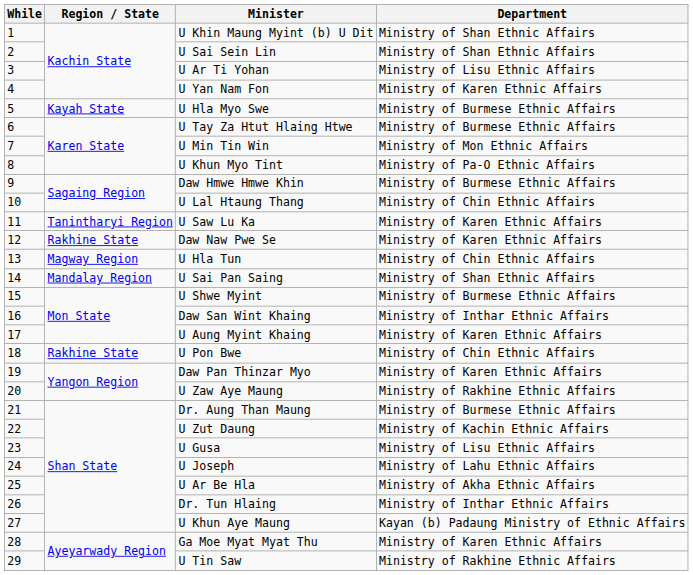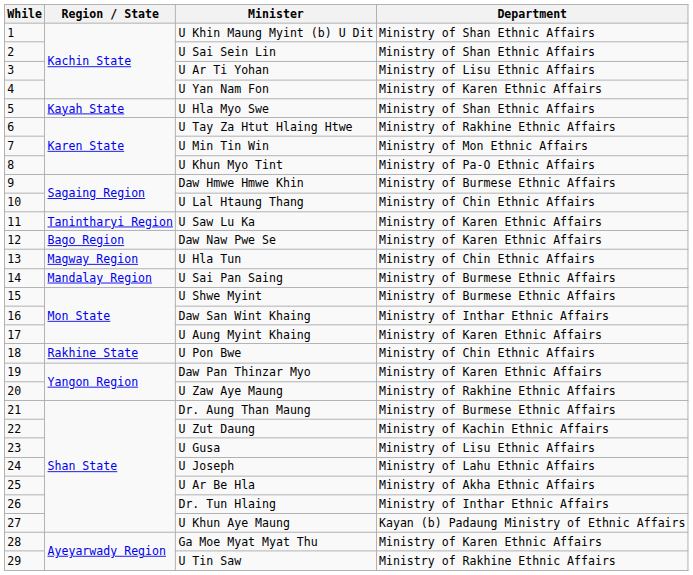 <table class="wikitable">
 <tr>
 <th>While</th>
 <th>Region / State</th>
 <th>Minister</th>
 <th>Department</th>
 </tr>
 <tr>
 <td>1</td>
 <td - rowspan="4"><a href='#'>Kachin State</a></td>
 <td>U Khin Maung Myint (b) U Dit</td>
 <td>Ministry of Shan Ethnic Affairs</td>
 </tr>
 <tr>
 <td>2</td>
 <td>U Sai Sein Lin</td>
 <td>Ministry of Shan Ethnic Affairs</td>
 </tr>
 <tr>
 <td>3</td>
 <td>U Ar Ti Yohan</td>
 <td>Ministry of Lisu Ethnic Affairs</td>
 </tr>
 <tr>
 <td>4</td>
 <td>U Yan Nam Fon</td>
 <td>Ministry of Karen Ethnic Affairs</td>
 </tr>
 <tr>
 <td>5</td>
 <td><a href='#'>Kayah State</a></td>
 <td>U Hla Myo Swe</td>
-<td>Ministry of Burmese Ethnic Affairs</td>
+<td>Ministry of Shan Ethnic Affairs</td>
 </tr>
 <tr>
 <td>6</td>
 <td - rowspan="3"><a href='#'>Karen State</a></td>
 <td>U Tay Za Htut Hlaing Htwe</td>
-<td>Ministry of Burmese Ethnic Affairs</td>
+<td>Ministry of Rakhine Ethnic Affairs</td>
 </tr>
 <tr>
 <td>7</td>
 <td>U Min Tin Win</td>
 <td>Ministry of Mon Ethnic Affairs</td>
 </tr>
 <tr>
 <td>8</td>
 <td>U Khun Myo Tint</td>
 <td>Ministry of Pa-O Ethnic Affairs</td>
 </tr>
 <tr>
 <td>9</td>
 <td - rowspan="2"><a href='#'>Sagaing Region</a></td>
 <td>Daw Hmwe Hmwe Khin</td>
 <td>Ministry of Burmese Ethnic Affairs</td>
 </tr>
 <tr>
 <td>10</td>
 <td>U Lal Htaung Thang</td>
 <td>Ministry of Chin Ethnic Affairs</td>
 </tr>
 <tr>
 <td>11</td>
 <td><a href='#'>Tanintharyi Region</a></td>
 <td>U Saw Lu  Ka</td>
 <td>Ministry of Karen Ethnic Affairs</td>
 </tr>
 <tr>
 <td>12</td>
-<td><a href='#'>Rakhine State</a></td>
+<td><a href='#'>Bago Region</a></td>
 <td>Daw Naw Pwe Se</td>
 <td>Ministry of Karen Ethnic Affairs</td>
 </tr>
 <tr>
 <td>13</td>
 <td><a href='#'>Magway Region</a></td>
 <td>U Hla Tun</td>
 <td>Ministry of Chin Ethnic Affairs</td>
 </tr>
 <tr>
 <td>14</td>
 <td><a href='#'>Mandalay Region</a></td>
 <td>U Sai Pan Saing</td>
-<td>Ministry of Shan Ethnic Affairs</td>
+<td>Ministry of Burmese Ethnic Affairs</td>
 </tr>
 <tr>
 <td>15</td>
 <td - rowspan="3"><a href='#'>Mon State</a></td>
 <td>U Shwe Myint</td>
 <td>Ministry of Burmese Ethnic Affairs</td>
 </tr>
 <tr>
 <td>16</td>
 <td>Daw San Wint Khaing</td>
 <td>Ministry of Inthar Ethnic Affairs</td>
 </tr>
 <tr>
 <td>17</td>
 <td>U Aung Myint Khaing</td>
 <td>Ministry of Karen Ethnic Affairs</td>
 </tr>
 <tr>
 <td>18</td>
 <td><a href='#'>Rakhine State</a></td>
 <td>U Pon Bwe</td>
 <td>Ministry of Chin Ethnic Affairs</td>
 </tr>
 <tr>
 <td>19</td>
 <td - rowspan="2"><a href='#'>Yangon Region</a></td>
 <td>Daw Pan Thinzar Myo</td>
 <td>Ministry of Karen Ethnic Affairs</td>
 </tr>
 <tr>
 <td>20</td>
 <td>U Zaw Aye Maung</td>
 <td>Ministry of Rakhine Ethnic Affairs</td>
 </tr>
 <tr>
 <td>21</td>
 <td - rowspan="7"><a href='#'>Shan State</a></td>
 <td>Dr. Aung Than Maung</td>
 <td>Ministry of Burmese Ethnic Affairs</td>
 </tr>
 <tr>
 <td>22</td>
 <td>U Zut Daung</td>
 <td>Ministry of Kachin Ethnic Affairs</td>
 </tr>
 <tr>
 <td>23</td>
 <td>U Gusa</td>
 <td>Ministry of Lisu Ethnic Affairs</td>
 </tr>
 <tr>
 <td>24</td>
 <td>U  Joseph</td>
 <td>Ministry of Lahu Ethnic Affairs</td>
 </tr>
 <tr>
 <td>25</td>
 <td>U Ar Be Hla</td>
 <td>Ministry of Akha Ethnic Affairs</td>
 </tr>
 <tr>
 <td>26</td>
 <td>Dr. Tun Hlaing</td>
 <td>Ministry of Inthar Ethnic Affairs</td>
 </tr>
 <tr>
 <td>27</td>
 <td>U Khun Aye Maung</td>
 <td>Kayan (b) Padaung Ministry of Ethnic Affairs</td>
 </tr>
 <tr>
 <td>28</td>
 <td - rowspan="2"><a href='#'>Ayeyarwady Region</a></td>
 <td>Ga Moe Myat Myat Thu</td>
 <td>Ministry of Karen Ethnic Affairs</td>
 </tr>
 <tr>
 <td>29</td>
 <td>U Tin Saw</td>
 <td>Ministry of Rakhine Ethnic Affairs</td>
 </tr>
 </table>
